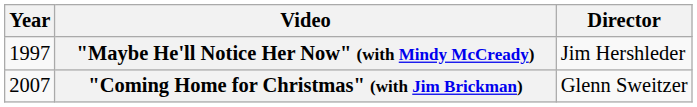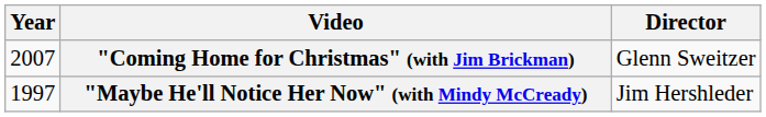 <table class="wikitable plainrowheaders">
 <tr>
 <th>Year</th>
 <th style="width:24em;">Video</th>
 <th>Director</th>
 </tr>
 <tr>
+<td>2007</td>
+<th scope="row">"Coming Home for Christmas"  <small>(with <a href='#'>Jim Brickman</a>)</small></th>
+<td>Glenn Sweitzer</td>
+</tr>
+<tr>
 <td>1997</td>
 <th scope="row">"Maybe He'll Notice Her Now" <small>(with <a href='#'>Mindy McCready</a>)</small></th>
 <td>Jim Hershleder</td>
 </tr>
-<tr>
-<td>2007</td>
-<th scope="row">"Coming Home for Christmas"  <small>(with <a href='#'>Jim Brickman</a>)</small></th>
-<td>Glenn Sweitzer</td>
-</tr>
 </table>
